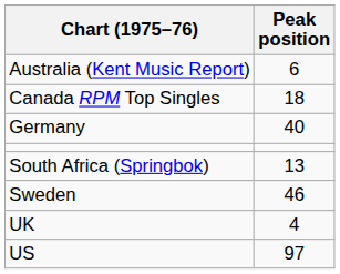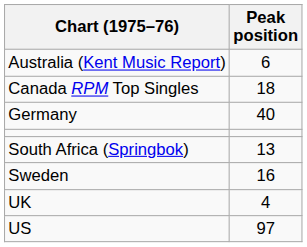 <table class="wikitable sortable">
 <tr>
 <th align="left">Chart (1975–76)</th>
 <th align="left">Peak<br>position</th>
 </tr>
 <tr>
 <td>Australia (<a href='#'>Kent Music Report</a>)</td>
 <td style="text-align:center;">6</td>
 </tr>
 <tr>
 <td>Canada <em><a href='#'>RPM</a></em> Top Singles</td>
 <td style="text-align:center;">18</td>
 </tr>
 <tr>
 <td align="left">Germany</td>
 <td style="text-align:center;">40</td>
 </tr>
 <tr>
 <td></td>
 </tr>
 <tr>
 <td>South Africa (<a href='#'>Springbok</a>)</td>
 <td align="center">13</td>
 </tr>
 <tr>
 <td align="left">Sweden</td>
-<td style="text-align:center;">46</td>
+<td style="text-align:center;">16</td>
 </tr>
 <tr>
 <td align="left">UK</td>
 <td style="text-align:center;">4</td>
 </tr>
 <tr>
 <td align="left">US</td>
 <td style="text-align:center;">97</td>
 </tr>
 </table>
